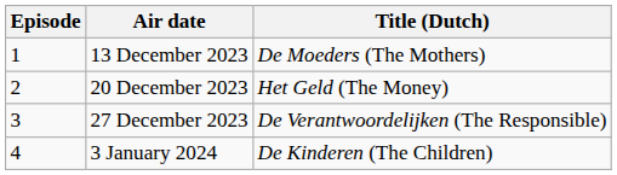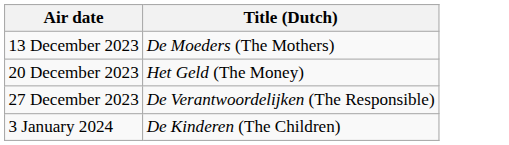 <table class="wikitable">
 <tr>
-<th>Episode</th>
 <th>Air date</th>
 <th>Title (Dutch)</th>
 </tr>
 <tr>
-<td>1</td>
 <td>13 December 2023</td>
 <td><em>De Moeders</em> (The Mothers)</td>
 </tr>
 <tr>
-<td>2</td>
 <td>20 December 2023</td>
 <td><em>Het Geld</em> (The Money)</td>
 </tr>
 <tr>
-<td>3</td>
 <td>27 December 2023</td>
 <td><em>De Verantwoordelijken</em> (The Responsible)</td>
 </tr>
 <tr>
-<td>4</td>
 <td>3 January 2024</td>
 <td><em>De Kinderen</em> (The Children)</td>
 </tr>
 </table>
